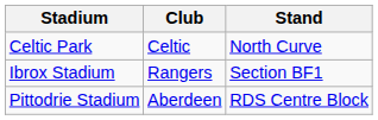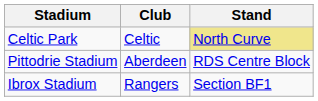 <table class="wikitable">
 <tr>
 <th>Stadium</th>
 <th>Club</th>
 <th>Stand</th>
 </tr>
 <tr>
 <td style="text-align:left;"><a href='#'>Celtic Park</a></td>
 <td><a href='#'>Celtic</a></td>
-<td><a href='#'>North Curve</a></td>
+<td style="background: khaki;"><a href='#'>North Curve</a></td>
+</tr>
+<tr>
+<td style="text-align:left;"><a href='#'>Pittodrie Stadium</a></td>
+<td><a href='#'>Aberdeen</a></td>
+<td><a href='#'>RDS Centre Block</a></td>
 </tr>
 <tr>
 <td style="text-align:left;"><a href='#'>Ibrox Stadium</a></td>
 <td><a href='#'>Rangers</a></td>
 <td><a href='#'>Section BF1</a></td>
 </tr>
-<tr>
-<td style="text-align:left;"><a href='#'>Pittodrie Stadium</a></td>
-<td><a href='#'>Aberdeen</a></td>
-<td><a href='#'>RDS Centre Block</a></td>
-</tr>
 </table>
